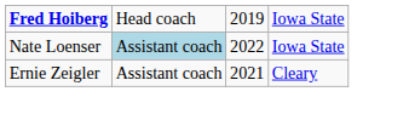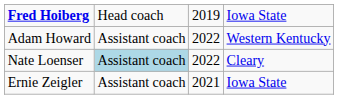 <table class=wikitable>
 <tr>
 <td><strong><a href='#'>Fred Hoiberg</a></strong></td>
 <td>Head coach</td>
 <td>2019</td>
 <td><a href='#'>Iowa State</a></td>
 </tr>
 <tr>
+<td>Adam Howard</td>
+<td>Assistant coach</td>
+<td>2022</td>
+<td><a href='#'>Western Kentucky</a></td>
+</tr>
+<tr>
 <td>Nate Loenser</td>
 <td style="background: lightblue;">Assistant coach</td>
 <td>2022</td>
-<td><a href='#'>Iowa State</a></td>
+<td><a href='#'>Cleary</a></td>
 </tr>
 <tr>
 <td>Ernie Zeigler</td>
 <td>Assistant coach</td>
 <td>2021</td>
-<td><a href='#'>Cleary</a></td>
+<td><a href='#'>Iowa State</a></td>
 </tr>
 </table>
